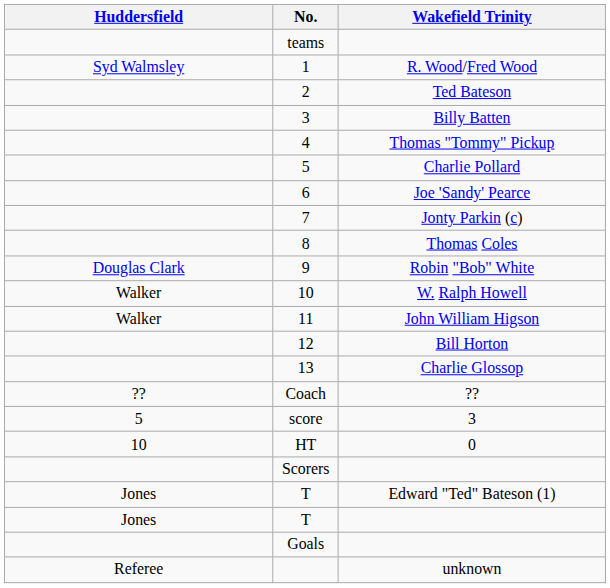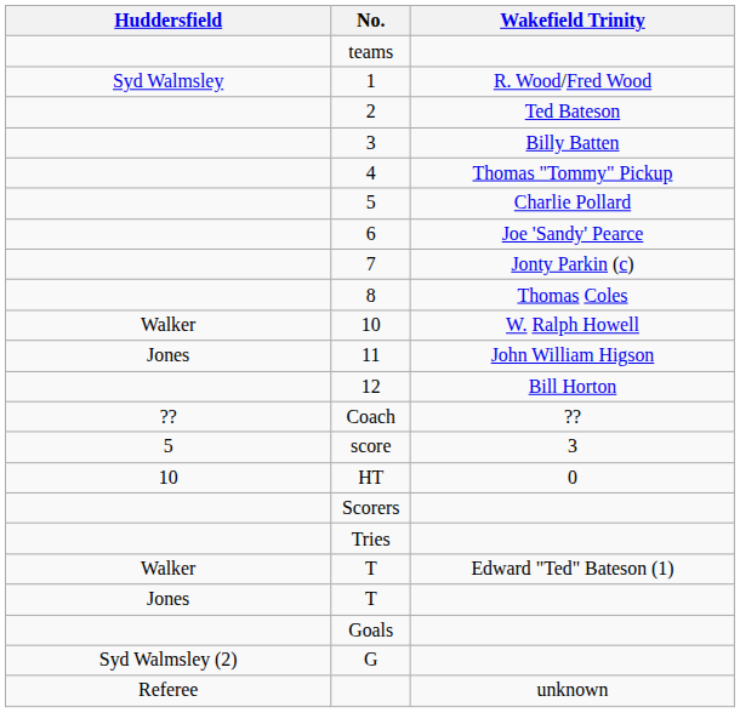 <table class="wikitable" style="text-align:center;">
 <tr>
 <th width=280 abbr=winner><a href='#'>Huddersfield</a></th>
 <th width=60 abbr="Number">No.</th>
 <th width=280 abbr=runner-up><a href='#'>Wakefield Trinity</a></th>
 </tr>
 <tr>
 <td></td>
 <td>teams</td>
 <td></td>
 </tr>
 <tr>
 <td><a href='#'>Syd Walmsley</a></td>
 <td>1</td>
 <td><a href='#'>R. Wood</a>/<a href='#'>Fred Wood</a></td>
 </tr>
 <tr>
 <td></td>
 <td>2</td>
 <td><a href='#'>Ted Bateson</a></td>
 </tr>
 <tr>
 <td></td>
 <td>3</td>
 <td><a href='#'>Billy Batten</a></td>
 </tr>
 <tr>
 <td></td>
 <td>4</td>
 <td><a href='#'>Thomas "Tommy" Pickup</a></td>
 </tr>
 <tr>
 <td></td>
 <td>5</td>
 <td><a href='#'>Charlie Pollard</a></td>
 </tr>
 <tr>
 <td></td>
 <td>6</td>
 <td><a href='#'>Joe 'Sandy' Pearce</a></td>
 </tr>
 <tr>
 <td></td>
 <td>7</td>
 <td><a href='#'>Jonty Parkin</a> (<a href='#'>c</a>)</td>
 </tr>
 <tr>
 <td></td>
 <td>8</td>
 <td><a href='#'>Thomas</a> <a href='#'>Coles</a></td>
 </tr>
 <tr>
-<td><a href='#'>Douglas Clark</a></td>
-<td>9</td>
-<td><a href='#'>Rob</a><a href='#'>in</a> <a href='#'>"Bob" White</a></td>
-</tr>
-<tr>
 <td>Walker</td>
 <td>10</td>
 <td><a href='#'>W.</a> <a href='#'>Ralph Howell</a></td>
 </tr>
 <tr>
-<td>Walker</td>
+<td>Jones</td>
 <td>11</td>
 <td><a href='#'>John William Higson</a></td>
 </tr>
 <tr>
 <td></td>
 <td>12</td>
 <td><a href='#'>Bill Horton</a></td>
-</tr>
-<tr>
-<td></td>
-<td>13</td>
-<td><a href='#'>Charlie Glossop</a></td>
 </tr>
 <tr>
 <td>??</td>
 <td>Coach</td>
 <td>??</td>
 </tr>
 <tr>
 <td>5</td>
 <td>score</td>
 <td>3</td>
 </tr>
 <tr>
 <td>10</td>
 <td>HT</td>
 <td>0</td>
 </tr>
 <tr>
 <td></td>
 <td>Scorers</td>
 <td></td>
 </tr>
 <tr>
-<td>Jones</td>
+<td></td>
+<td>Tries</td>
+<td></td>
+</tr>
+<tr>
+<td>Walker</td>
 <td>T</td>
 <td>Edward "Ted" Bateson (1)</td>
 </tr>
 <tr>
 <td>Jones</td>
 <td>T</td>
 <td></td>
 </tr>
 <tr>
 <td></td>
 <td>Goals</td>
 <td></td>
 </tr>
 <tr>
+<td>Syd Walmsley (2)</td>
+<td>G</td>
+<td></td>
+</tr>
+<tr>
 <td>Referee</td>
 <td></td>
 <td>unknown</td>
 </tr>
 </table>
